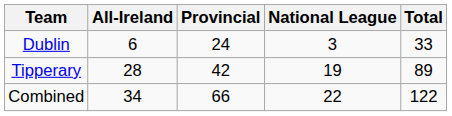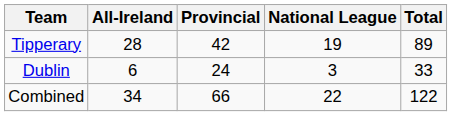 <table class="wikitable" style="text-align:center;">
 <tr>
 <th>Team</th>
 <th>All-Ireland</th>
 <th>Provincial</th>
 <th>National League</th>
 <th>Total</th>
+</tr>
+<tr>
+<td><a href='#'>Tipperary</a></td>
+<td>28</td>
+<td>42</td>
+<td>19</td>
+<td>89</td>
 </tr>
 <tr |>
 <td><a href='#'>Dublin</a></td>
 <td>6</td>
 <td>24</td>
 <td>3</td>
 <td>33</td>
 </tr>
 <tr>
-<td><a href='#'>Tipperary</a></td>
-<td>28</td>
-<td>42</td>
-<td>19</td>
-<td>89</td>
-</tr>
-<tr>
 <td>Combined</td>
 <td>34</td>
 <td>66</td>
 <td>22</td>
 <td>122</td>
 </tr>
 </table>
